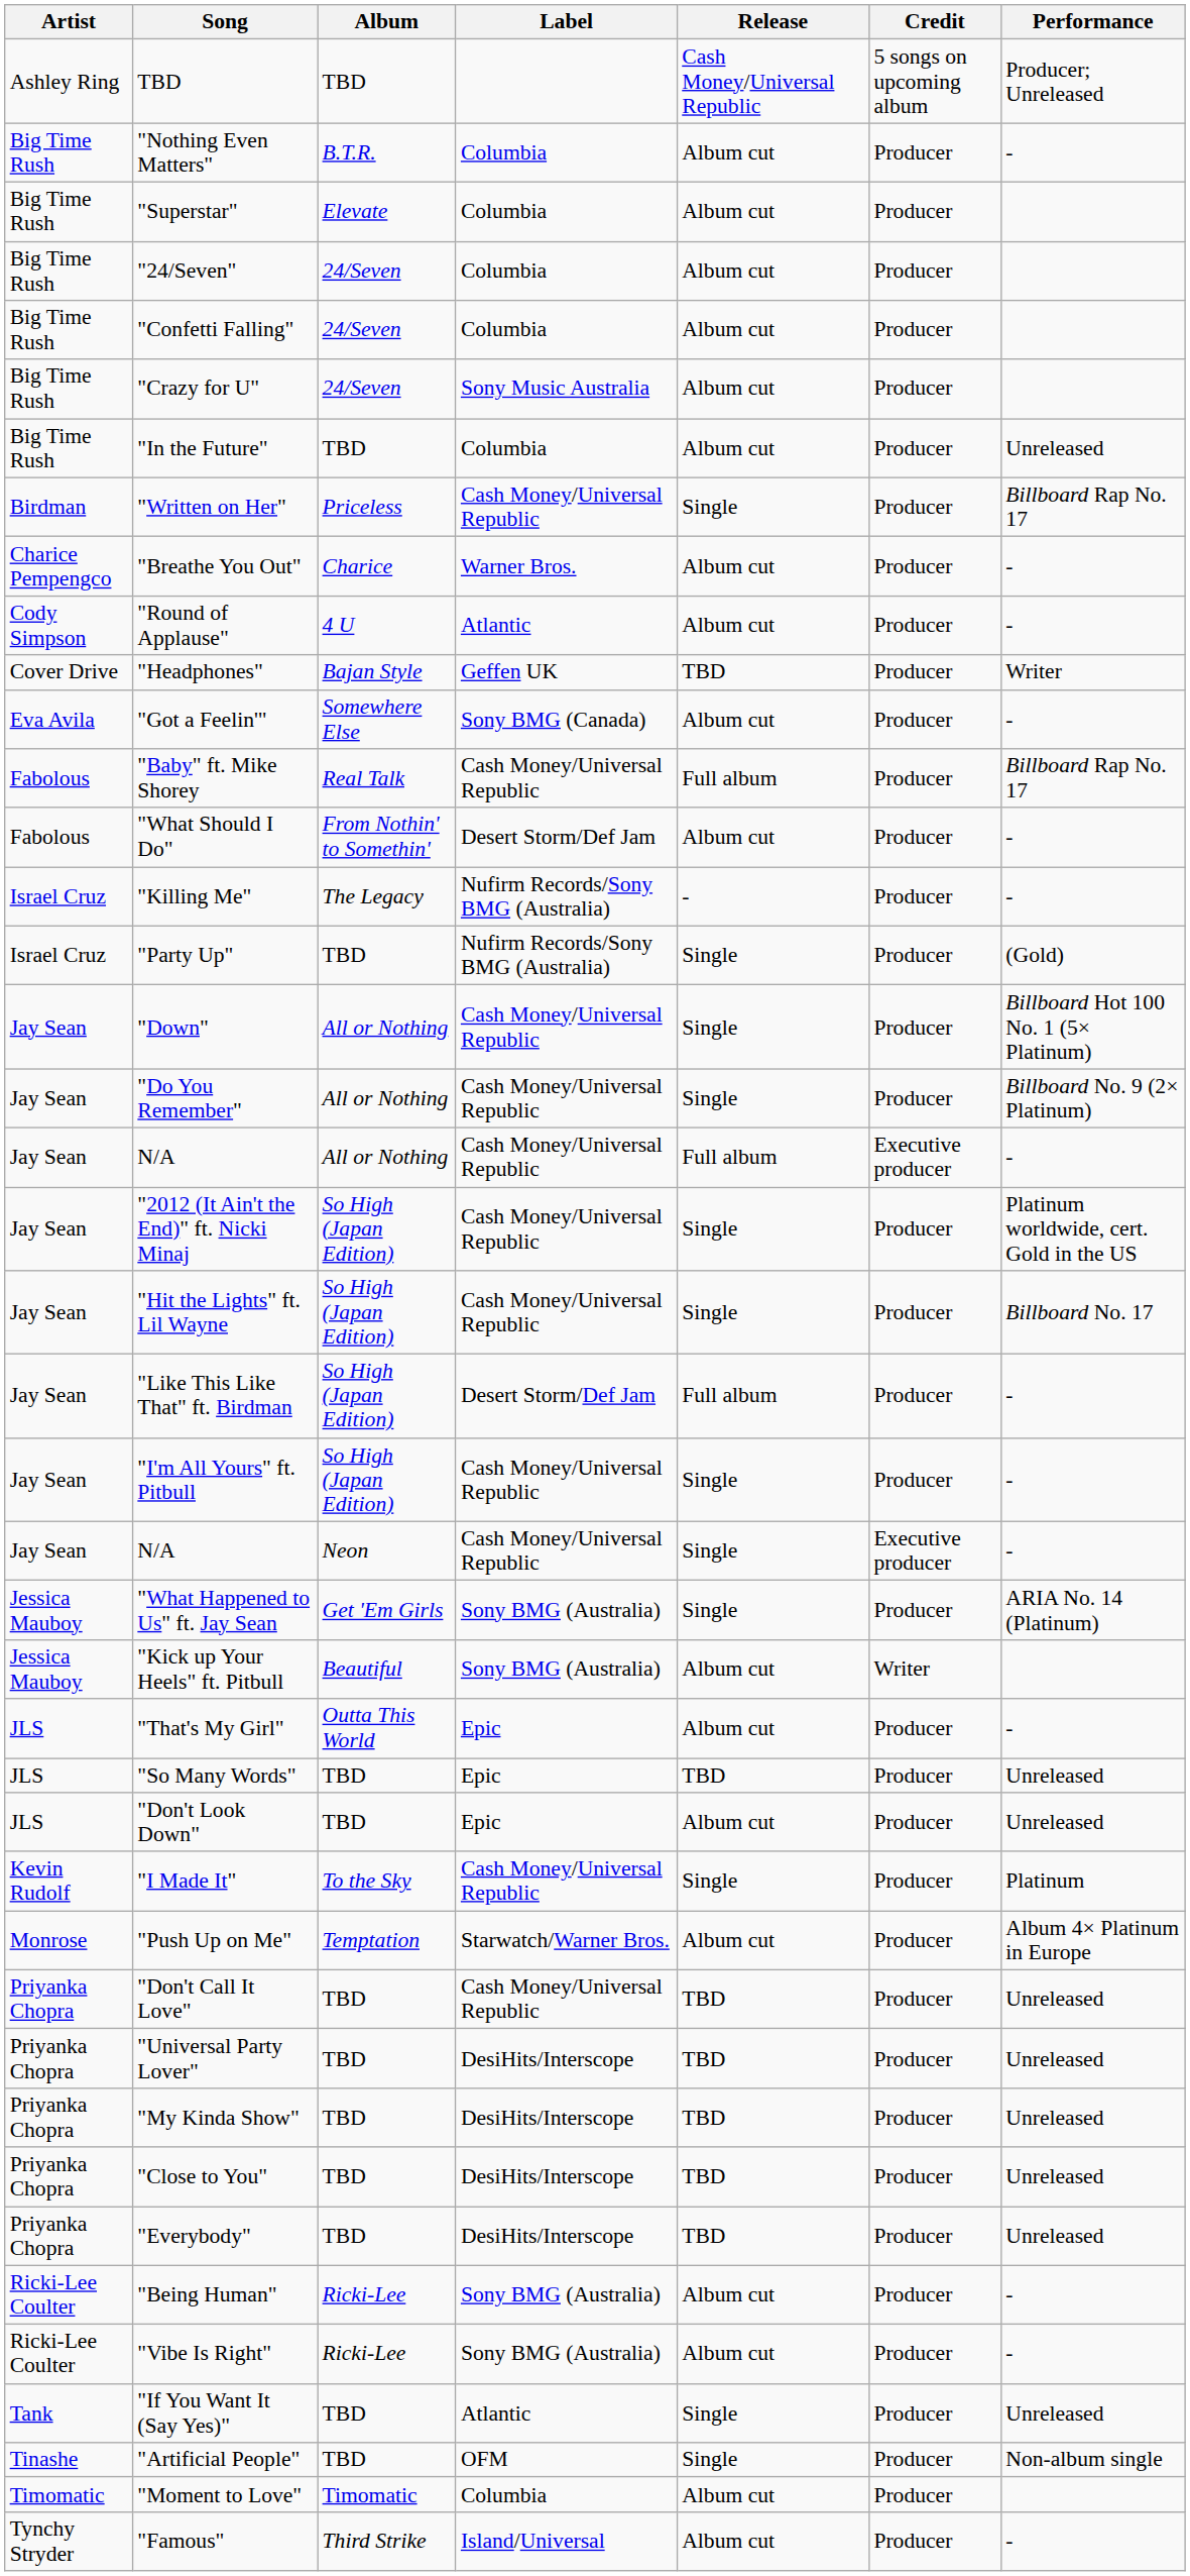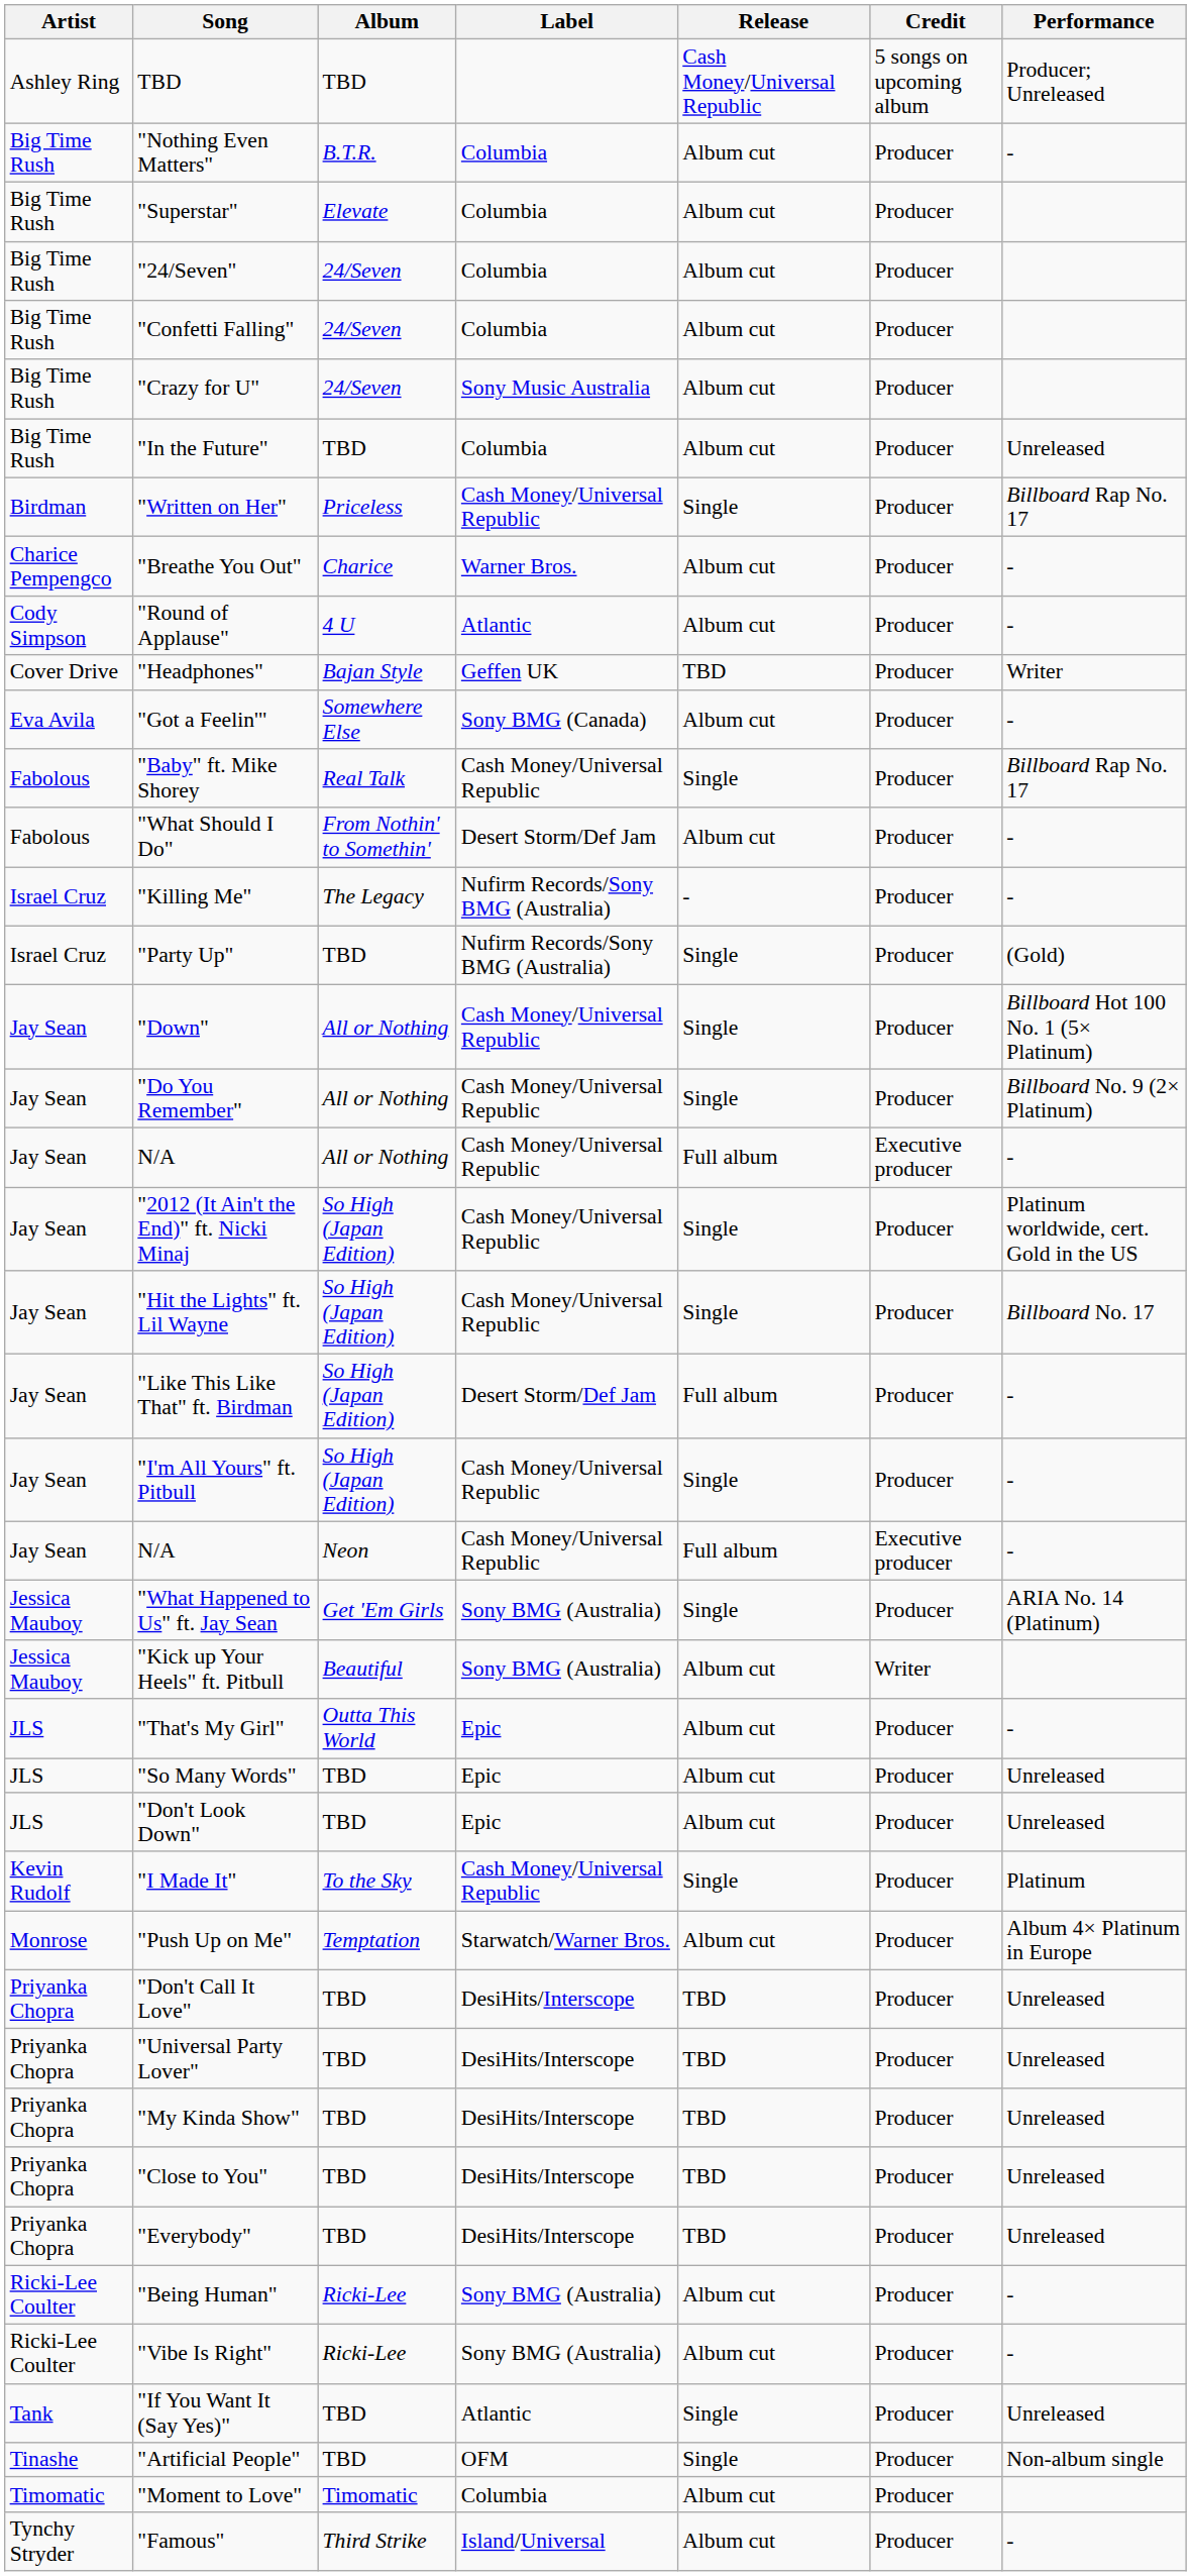 <table class="wikitable">
 <tr>
 <th>Artist</th>
 <th>Song</th>
 <th>Album</th>
 <th>Label</th>
 <th>Release</th>
 <th>Credit</th>
 <th>Performance</th>
 </tr>
 <tr>
 <td>Ashley Ring</td>
 <td>TBD</td>
 <td>TBD</td>
 <td></td>
 <td><a href='#'>Cash Money</a>/<a href='#'>Universal Republic</a></td>
 <td>5 songs on upcoming album</td>
 <td>Producer; Unreleased</td>
 </tr>
 <tr>
 <td><a href='#'>Big Time Rush</a></td>
 <td>"Nothing Even Matters"</td>
 <td><em><a href='#'>B.T.R.</a></em></td>
 <td><a href='#'>Columbia</a></td>
 <td>Album cut</td>
 <td>Producer</td>
 <td>-</td>
 </tr>
 <tr>
 <td>Big Time Rush</td>
 <td>"Superstar"</td>
 <td><em><a href='#'>Elevate</a></em></td>
 <td>Columbia</td>
 <td>Album cut</td>
 <td>Producer</td>
 <td></td>
 </tr>
 <tr>
 <td>Big Time Rush</td>
 <td>"24/Seven"</td>
 <td><em><a href='#'>24/Seven</a></em></td>
 <td>Columbia</td>
 <td>Album cut</td>
 <td>Producer</td>
 <td></td>
 </tr>
 <tr>
 <td>Big Time Rush</td>
 <td>"Confetti Falling"</td>
 <td><em><a href='#'>24/Seven</a></em></td>
 <td>Columbia</td>
 <td>Album cut</td>
 <td>Producer</td>
 <td></td>
 </tr>
 <tr>
 <td>Big Time Rush</td>
 <td>"Crazy for U"</td>
 <td><em><a href='#'>24/Seven</a></em></td>
 <td><a href='#'>Sony Music Australia</a></td>
 <td>Album cut</td>
 <td>Producer</td>
 <td></td>
 </tr>
 <tr>
 <td>Big Time Rush</td>
 <td>"In the Future"</td>
 <td>TBD</td>
 <td>Columbia</td>
 <td>Album cut</td>
 <td>Producer</td>
 <td>Unreleased</td>
 </tr>
 <tr>
 <td><a href='#'>Birdman</a></td>
 <td>"<a href='#'>Written on Her</a>"</td>
 <td><em><a href='#'>Priceless</a></em></td>
 <td><a href='#'>Cash Money</a>/<a href='#'>Universal Republic</a></td>
 <td>Single</td>
 <td>Producer</td>
 <td><em>Billboard</em> Rap No. 17</td>
 </tr>
 <tr>
 <td><a href='#'>Charice Pempengco</a></td>
 <td>"Breathe You Out"</td>
 <td><em><a href='#'>Charice</a></em></td>
 <td><a href='#'>Warner Bros.</a></td>
 <td>Album cut</td>
 <td>Producer</td>
 <td>-</td>
 </tr>
 <tr>
 <td><a href='#'>Cody Simpson</a></td>
 <td>"Round of Applause"</td>
 <td><em><a href='#'>4 U</a></em></td>
 <td><a href='#'>Atlantic</a></td>
 <td>Album cut</td>
 <td>Producer</td>
 <td>-</td>
 </tr>
 <tr>
 <td>Cover Drive</td>
 <td>"Headphones"</td>
 <td><em><a href='#'>Bajan Style</a></em></td>
 <td><a href='#'>Geffen</a> UK</td>
 <td>TBD</td>
 <td>Producer</td>
 <td>Writer</td>
 </tr>
 <tr>
 <td><a href='#'>Eva Avila</a></td>
 <td>"Got a Feelin'"</td>
 <td><em><a href='#'>Somewhere Else</a></em></td>
 <td><a href='#'>Sony BMG</a> (Canada)</td>
 <td>Album cut</td>
 <td>Producer</td>
 <td>-</td>
 </tr>
 <tr>
 <td><a href='#'>Fabolous</a></td>
 <td>"<a href='#'>Baby</a>" ft. Mike Shorey</td>
 <td><em><a href='#'>Real Talk</a></em></td>
 <td>Cash Money/Universal Republic</td>
-<td>Full album</td>
+<td>Single</td>
 <td>Producer</td>
 <td><em>Billboard</em> Rap No. 17</td>
 </tr>
 <tr>
 <td>Fabolous</td>
 <td>"What Should I Do"</td>
 <td><em><a href='#'>From Nothin' to Somethin'</a></em></td>
 <td>Desert Storm/Def Jam</td>
 <td>Album cut</td>
 <td>Producer</td>
 <td>-</td>
 </tr>
 <tr>
 <td><a href='#'>Israel Cruz</a></td>
 <td>"Killing Me"</td>
 <td><em>The Legacy</em></td>
 <td>Nufirm Records/<a href='#'>Sony BMG</a> (Australia)</td>
 <td>-</td>
 <td>Producer</td>
 <td>-</td>
 </tr>
 <tr>
 <td>Israel Cruz</td>
 <td>"Party Up"</td>
 <td>TBD</td>
 <td>Nufirm Records/Sony BMG (Australia)</td>
 <td>Single</td>
 <td>Producer</td>
 <td>(Gold)</td>
 </tr>
 <tr>
 <td><a href='#'>Jay Sean</a></td>
 <td>"<a href='#'>Down</a>"</td>
 <td><em><a href='#'>All or Nothing</a></em></td>
 <td><a href='#'>Cash Money</a>/<a href='#'>Universal Republic</a></td>
 <td>Single</td>
 <td>Producer</td>
 <td><em>Billboard</em> Hot 100 No. 1 (5× Platinum)</td>
 </tr>
 <tr>
 <td>Jay Sean</td>
 <td>"<a href='#'>Do You Remember</a>"</td>
 <td><em>All or Nothing</em></td>
 <td>Cash Money/Universal Republic</td>
 <td>Single</td>
 <td>Producer</td>
 <td><em>Billboard</em> No. 9 (2× Platinum)</td>
 </tr>
 <tr>
 <td>Jay Sean</td>
 <td>N/A</td>
 <td><em>All or Nothing</em></td>
 <td>Cash Money/Universal Republic</td>
 <td>Full album</td>
 <td>Executive producer</td>
 <td>-</td>
 </tr>
 <tr>
 <td>Jay Sean</td>
 <td>"<a href='#'>2012 (It Ain't the End)</a>" ft. <a href='#'>Nicki Minaj</a></td>
 <td><em><a href='#'>So High (Japan Edition)</a></em></td>
 <td>Cash Money/Universal Republic</td>
 <td>Single</td>
 <td>Producer</td>
 <td>Platinum worldwide, cert. Gold in the US</td>
 </tr>
 <tr>
 <td>Jay Sean</td>
 <td>"<a href='#'>Hit the Lights</a>" ft. <a href='#'>Lil Wayne</a></td>
 <td><em><a href='#'>So High (Japan Edition)</a></em></td>
 <td>Cash Money/Universal Republic</td>
 <td>Single</td>
 <td>Producer</td>
 <td><em>Billboard</em> No. 17</td>
 </tr>
 <tr>
 <td>Jay Sean</td>
 <td>"Like This Like That" ft. <a href='#'>Birdman</a></td>
 <td><em><a href='#'>So High (Japan Edition)</a></em></td>
 <td>Desert Storm/<a href='#'>Def Jam</a></td>
 <td>Full album</td>
 <td>Producer</td>
 <td>-</td>
 </tr>
 <tr>
 <td>Jay Sean</td>
 <td>"<a href='#'>I'm All Yours</a>" ft. <a href='#'>Pitbull</a></td>
 <td><em><a href='#'>So High (Japan Edition)</a></em></td>
 <td>Cash Money/Universal Republic</td>
 <td>Single</td>
 <td>Producer</td>
 <td>-</td>
 </tr>
 <tr>
 <td>Jay Sean</td>
 <td>N/A</td>
 <td><em>Neon</em></td>
 <td>Cash Money/Universal Republic</td>
-<td>Single</td>
+<td>Full album</td>
 <td>Executive producer</td>
 <td>-</td>
 </tr>
 <tr>
 <td><a href='#'>Jessica Mauboy</a></td>
 <td>"<a href='#'>What Happened to Us</a>" ft. <a href='#'>Jay Sean</a></td>
 <td><em><a href='#'>Get 'Em Girls</a></em></td>
 <td><a href='#'>Sony BMG</a> (Australia)</td>
 <td>Single</td>
 <td>Producer</td>
 <td>ARIA No. 14 (Platinum)</td>
 </tr>
 <tr>
 <td><a href='#'>Jessica Mauboy</a></td>
 <td>"Kick up Your Heels" ft. Pitbull</td>
 <td><em><a href='#'>Beautiful</a></em></td>
 <td><a href='#'>Sony BMG</a> (Australia)</td>
 <td>Album cut</td>
 <td>Writer</td>
 <td></td>
 </tr>
 <tr>
 <td><a href='#'>JLS</a></td>
 <td>"That's My Girl"</td>
 <td><em><a href='#'>Outta This World</a></em></td>
 <td><a href='#'>Epic</a></td>
 <td>Album cut</td>
 <td>Producer</td>
 <td>-</td>
 </tr>
 <tr>
 <td>JLS</td>
 <td>"So Many Words"</td>
 <td>TBD</td>
 <td>Epic</td>
-<td>TBD</td>
+<td>Album cut</td>
 <td>Producer</td>
 <td>Unreleased</td>
 </tr>
 <tr>
 <td>JLS</td>
 <td>"Don't Look Down"</td>
 <td>TBD</td>
 <td>Epic</td>
 <td>Album cut</td>
 <td>Producer</td>
 <td>Unreleased</td>
 </tr>
 <tr>
 <td><a href='#'>Kevin Rudolf</a></td>
 <td>"<a href='#'>I Made It</a>"</td>
 <td><em><a href='#'>To the Sky</a></em></td>
 <td><a href='#'>Cash Money</a>/<a href='#'>Universal Republic</a></td>
 <td>Single</td>
 <td>Producer</td>
 <td>Platinum</td>
 </tr>
 <tr>
 <td><a href='#'>Monrose</a></td>
 <td>"Push Up on Me"</td>
 <td><em><a href='#'>Temptation</a></em></td>
 <td>Starwatch/<a href='#'>Warner Bros.</a></td>
 <td>Album cut</td>
 <td>Producer</td>
 <td>Album 4× Platinum in Europe</td>
 </tr>
 <tr>
 <td><a href='#'>Priyanka Chopra</a></td>
 <td>"Don't Call It Love"</td>
 <td>TBD</td>
-<td>Cash Money/Universal Republic</td>
+<td>DesiHits/<a href='#'>Interscope</a></td>
 <td>TBD</td>
 <td>Producer</td>
 <td>Unreleased</td>
 </tr>
 <tr>
 <td>Priyanka Chopra</td>
 <td>"Universal Party Lover"</td>
 <td>TBD</td>
 <td>DesiHits/Interscope</td>
 <td>TBD</td>
 <td>Producer</td>
 <td>Unreleased</td>
 </tr>
 <tr>
 <td>Priyanka Chopra</td>
 <td>"My Kinda Show"</td>
 <td>TBD</td>
 <td>DesiHits/Interscope</td>
 <td>TBD</td>
 <td>Producer</td>
 <td>Unreleased</td>
 </tr>
 <tr>
 <td>Priyanka Chopra</td>
 <td>"Close to You"</td>
 <td>TBD</td>
 <td>DesiHits/Interscope</td>
 <td>TBD</td>
 <td>Producer</td>
 <td>Unreleased</td>
 </tr>
 <tr>
 <td>Priyanka Chopra</td>
 <td>"Everybody"</td>
 <td>TBD</td>
 <td>DesiHits/Interscope</td>
 <td>TBD</td>
 <td>Producer</td>
 <td>Unreleased</td>
 </tr>
 <tr>
 <td><a href='#'>Ricki-Lee Coulter</a></td>
 <td>"Being Human"</td>
 <td><em><a href='#'>Ricki-Lee</a></em></td>
 <td><a href='#'>Sony BMG</a> (Australia)</td>
 <td>Album cut</td>
 <td>Producer</td>
 <td>-</td>
 </tr>
 <tr>
 <td>Ricki-Lee Coulter</td>
 <td>"Vibe Is Right"</td>
 <td><em>Ricki-Lee</em></td>
 <td>Sony BMG (Australia)</td>
 <td>Album cut</td>
 <td>Producer</td>
 <td>-</td>
 </tr>
 <tr>
 <td><a href='#'>Tank</a></td>
 <td>"If You Want It (Say Yes)"</td>
 <td>TBD</td>
 <td>Atlantic</td>
 <td>Single</td>
 <td>Producer</td>
 <td>Unreleased</td>
 </tr>
 <tr>
 <td><a href='#'>Tinashe</a></td>
 <td>"Artificial People"</td>
 <td>TBD</td>
 <td>OFM</td>
 <td>Single</td>
 <td>Producer</td>
 <td>Non-album single</td>
 </tr>
 <tr>
 <td><a href='#'>Timomatic</a></td>
 <td>"Moment to Love"</td>
 <td><a href='#'>Timomatic</a></td>
 <td>Columbia</td>
 <td>Album cut</td>
 <td>Producer</td>
 <td></td>
 </tr>
 <tr>
 <td>Tynchy Stryder</td>
 <td>"Famous"</td>
 <td><em>Third Strike</em></td>
 <td><a href='#'>Island</a>/<a href='#'>Universal</a></td>
 <td>Album cut</td>
 <td>Producer</td>
 <td>-</td>
 </tr>
 </table>
